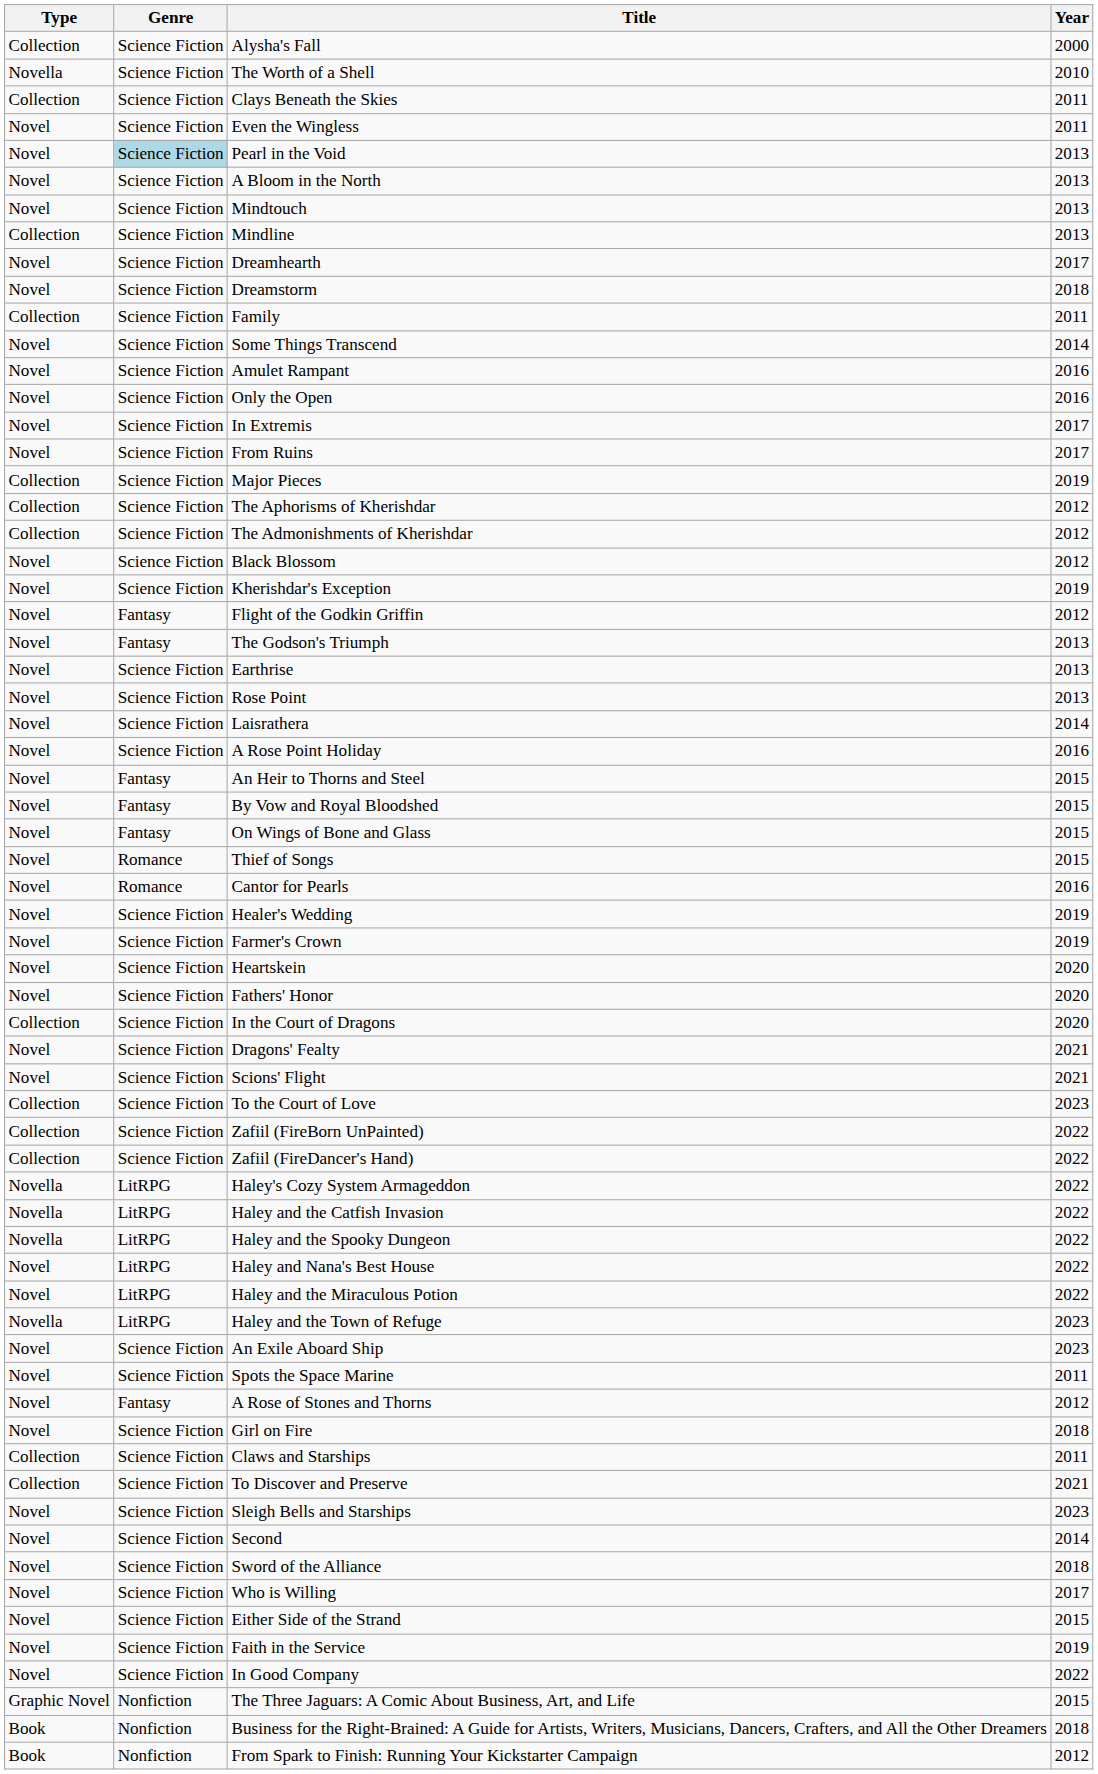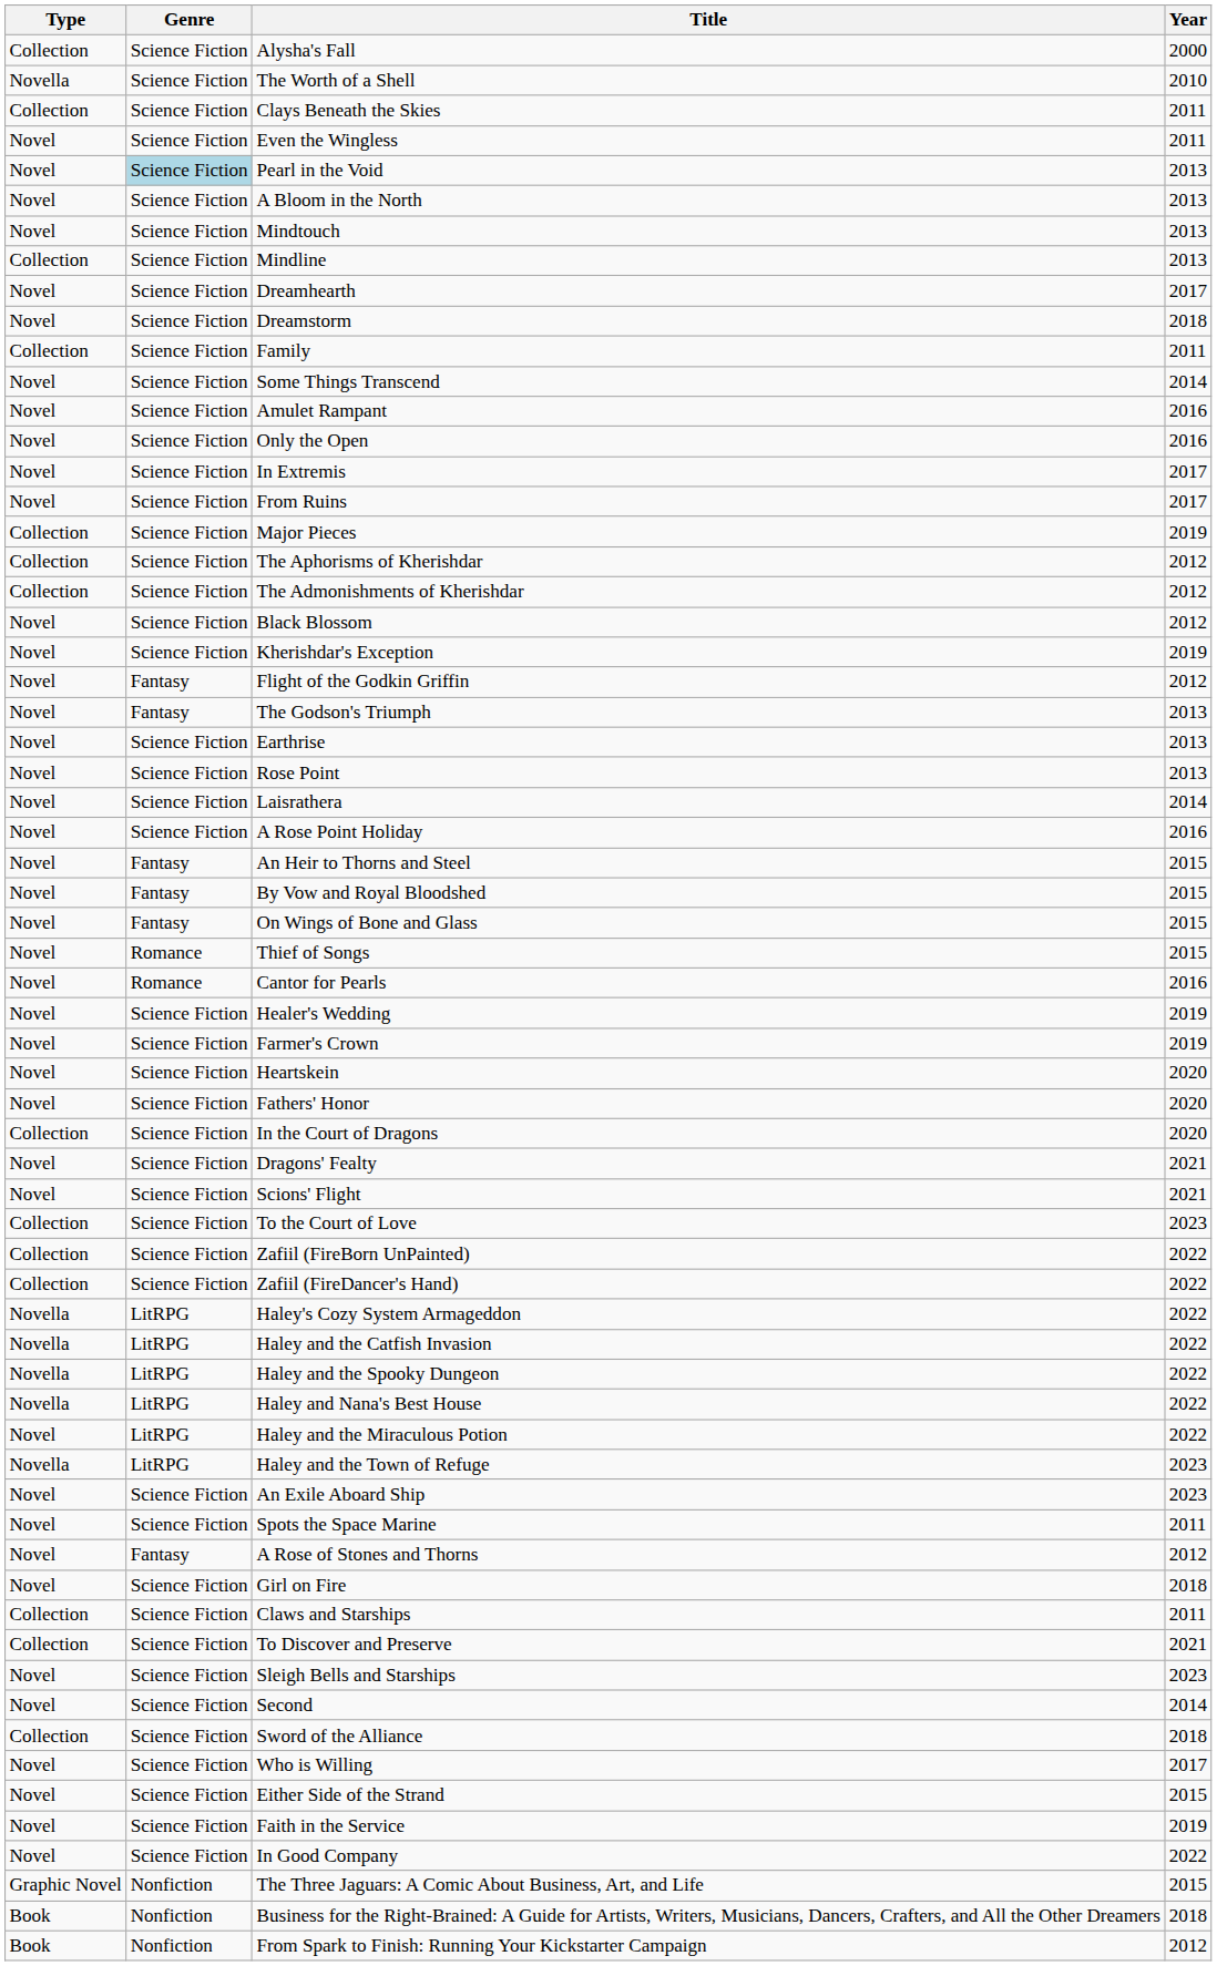 <table class="wikitable sortable">
 <tr>
 <th>Type</th>
 <th>Genre</th>
 <th>Title</th>
 <th>Year</th>
 </tr>
 <tr>
 <td>Collection</td>
 <td>Science Fiction</td>
 <td>Alysha's Fall</td>
 <td>2000</td>
 </tr>
 <tr>
 <td>Novella</td>
 <td>Science Fiction</td>
 <td>The Worth of a Shell</td>
 <td>2010</td>
 </tr>
 <tr>
 <td>Collection</td>
 <td>Science Fiction</td>
 <td>Clays Beneath the Skies</td>
 <td>2011</td>
 </tr>
 <tr>
 <td>Novel</td>
 <td>Science Fiction</td>
 <td>Even the Wingless</td>
 <td>2011</td>
 </tr>
 <tr>
 <td>Novel</td>
 <td style="background: lightblue;">Science Fiction</td>
 <td>Pearl in the Void</td>
 <td>2013</td>
 </tr>
 <tr>
 <td>Novel</td>
 <td>Science Fiction</td>
 <td>A Bloom in the North</td>
 <td>2013</td>
 </tr>
 <tr>
 <td>Novel</td>
 <td>Science Fiction</td>
 <td>Mindtouch</td>
 <td>2013</td>
 </tr>
 <tr>
 <td>Collection</td>
 <td>Science Fiction</td>
 <td>Mindline</td>
 <td>2013</td>
 </tr>
 <tr>
 <td>Novel</td>
 <td>Science Fiction</td>
 <td>Dreamhearth</td>
 <td>2017</td>
 </tr>
 <tr>
 <td>Novel</td>
 <td>Science Fiction</td>
 <td>Dreamstorm</td>
 <td>2018</td>
 </tr>
 <tr>
 <td>Collection</td>
 <td>Science Fiction</td>
 <td>Family</td>
 <td>2011</td>
 </tr>
 <tr>
 <td>Novel</td>
 <td>Science Fiction</td>
 <td>Some Things Transcend</td>
 <td>2014</td>
 </tr>
 <tr>
 <td>Novel</td>
 <td>Science Fiction</td>
 <td>Amulet Rampant</td>
 <td>2016</td>
 </tr>
 <tr>
 <td>Novel</td>
 <td>Science Fiction</td>
 <td>Only the Open</td>
 <td>2016</td>
 </tr>
 <tr>
 <td>Novel</td>
 <td>Science Fiction</td>
 <td>In Extremis</td>
 <td>2017</td>
 </tr>
 <tr>
 <td>Novel</td>
 <td>Science Fiction</td>
 <td>From Ruins</td>
 <td>2017</td>
 </tr>
 <tr>
 <td>Collection</td>
 <td>Science Fiction</td>
 <td>Major Pieces</td>
 <td>2019</td>
 </tr>
 <tr>
 <td>Collection</td>
 <td>Science Fiction</td>
 <td>The Aphorisms of Kherishdar</td>
 <td>2012</td>
 </tr>
 <tr>
 <td>Collection</td>
 <td>Science Fiction</td>
 <td>The Admonishments of Kherishdar</td>
 <td>2012</td>
 </tr>
 <tr>
 <td>Novel</td>
 <td>Science Fiction</td>
 <td>Black Blossom</td>
 <td>2012</td>
 </tr>
 <tr>
 <td>Novel</td>
 <td>Science Fiction</td>
 <td>Kherishdar's Exception</td>
 <td>2019</td>
 </tr>
 <tr>
 <td>Novel</td>
 <td>Fantasy</td>
 <td>Flight of the Godkin Griffin</td>
 <td>2012</td>
 </tr>
 <tr>
 <td>Novel</td>
 <td>Fantasy</td>
 <td>The Godson's Triumph</td>
 <td>2013</td>
 </tr>
 <tr>
 <td>Novel</td>
 <td>Science Fiction</td>
 <td>Earthrise</td>
 <td>2013</td>
 </tr>
 <tr>
 <td>Novel</td>
 <td>Science Fiction</td>
 <td>Rose Point</td>
 <td>2013</td>
 </tr>
 <tr>
 <td>Novel</td>
 <td>Science Fiction</td>
 <td>Laisrathera</td>
 <td>2014</td>
 </tr>
 <tr>
 <td>Novel</td>
 <td>Science Fiction</td>
 <td>A Rose Point Holiday</td>
 <td>2016</td>
 </tr>
 <tr>
 <td>Novel</td>
 <td>Fantasy</td>
 <td>An Heir to Thorns and Steel</td>
 <td>2015</td>
 </tr>
 <tr>
 <td>Novel</td>
 <td>Fantasy</td>
 <td>By Vow and Royal Bloodshed</td>
 <td>2015</td>
 </tr>
 <tr>
 <td>Novel</td>
 <td>Fantasy</td>
 <td>On Wings of Bone and Glass</td>
 <td>2015</td>
 </tr>
 <tr>
 <td>Novel</td>
 <td>Romance</td>
 <td>Thief of Songs</td>
 <td>2015</td>
 </tr>
 <tr>
 <td>Novel</td>
 <td>Romance</td>
 <td>Cantor for Pearls</td>
 <td>2016</td>
 </tr>
 <tr>
 <td>Novel</td>
 <td>Science Fiction</td>
 <td>Healer's Wedding</td>
 <td>2019</td>
 </tr>
 <tr>
 <td>Novel</td>
 <td>Science Fiction</td>
 <td>Farmer's Crown</td>
 <td>2019</td>
 </tr>
 <tr>
 <td>Novel</td>
 <td>Science Fiction</td>
 <td>Heartskein</td>
 <td>2020</td>
 </tr>
 <tr>
 <td>Novel</td>
 <td>Science Fiction</td>
 <td>Fathers' Honor</td>
 <td>2020</td>
 </tr>
 <tr>
 <td>Collection</td>
 <td>Science Fiction</td>
 <td>In the Court of Dragons</td>
 <td>2020</td>
 </tr>
 <tr>
 <td>Novel</td>
 <td>Science Fiction</td>
 <td>Dragons' Fealty</td>
 <td>2021</td>
 </tr>
 <tr>
 <td>Novel</td>
 <td>Science Fiction</td>
 <td>Scions' Flight</td>
 <td>2021</td>
 </tr>
 <tr>
 <td>Collection</td>
 <td>Science Fiction</td>
 <td>To the Court of Love</td>
 <td>2023</td>
 </tr>
 <tr>
 <td>Collection</td>
 <td>Science Fiction</td>
 <td>Zafiil (FireBorn UnPainted)</td>
 <td>2022</td>
 </tr>
 <tr>
 <td>Collection</td>
 <td>Science Fiction</td>
 <td>Zafiil (FireDancer's Hand)</td>
 <td>2022</td>
 </tr>
 <tr>
 <td>Novella</td>
 <td>LitRPG</td>
 <td>Haley's Cozy System Armageddon</td>
 <td>2022</td>
 </tr>
 <tr>
 <td>Novella</td>
 <td>LitRPG</td>
 <td>Haley and the Catfish Invasion</td>
 <td>2022</td>
 </tr>
 <tr>
 <td>Novella</td>
 <td>LitRPG</td>
 <td>Haley and the Spooky Dungeon</td>
 <td>2022</td>
 </tr>
 <tr>
-<td>Novel</td>
+<td>Novella</td>
 <td>LitRPG</td>
 <td>Haley and Nana's Best House</td>
 <td>2022</td>
 </tr>
 <tr>
 <td>Novel</td>
 <td>LitRPG</td>
 <td>Haley and the Miraculous Potion</td>
 <td>2022</td>
 </tr>
 <tr>
 <td>Novella</td>
 <td>LitRPG</td>
 <td>Haley and the Town of Refuge</td>
 <td>2023</td>
 </tr>
 <tr>
 <td>Novel</td>
 <td>Science Fiction</td>
 <td>An Exile Aboard Ship</td>
 <td>2023</td>
 </tr>
 <tr>
 <td>Novel</td>
 <td>Science Fiction</td>
 <td>Spots the Space Marine</td>
 <td>2011</td>
 </tr>
 <tr>
 <td>Novel</td>
 <td>Fantasy</td>
 <td>A Rose of Stones and Thorns</td>
 <td>2012</td>
 </tr>
 <tr>
 <td>Novel</td>
 <td>Science Fiction</td>
 <td>Girl on Fire</td>
 <td>2018</td>
 </tr>
 <tr>
 <td>Collection</td>
 <td>Science Fiction</td>
 <td>Claws and Starships</td>
 <td>2011</td>
 </tr>
 <tr>
 <td>Collection</td>
 <td>Science Fiction</td>
 <td>To Discover and Preserve</td>
 <td>2021</td>
 </tr>
 <tr>
 <td>Novel</td>
 <td>Science Fiction</td>
 <td>Sleigh Bells and Starships</td>
 <td>2023</td>
 </tr>
 <tr>
 <td>Novel</td>
 <td>Science Fiction</td>
 <td>Second</td>
 <td>2014</td>
 </tr>
 <tr>
-<td>Novel</td>
+<td>Collection</td>
 <td>Science Fiction</td>
 <td>Sword of the Alliance</td>
 <td>2018</td>
 </tr>
 <tr>
 <td>Novel</td>
 <td>Science Fiction</td>
 <td>Who is Willing</td>
 <td>2017</td>
 </tr>
 <tr>
 <td>Novel</td>
 <td>Science Fiction</td>
 <td>Either Side of the Strand</td>
 <td>2015</td>
 </tr>
 <tr>
 <td>Novel</td>
 <td>Science Fiction</td>
 <td>Faith in the Service</td>
 <td>2019</td>
 </tr>
 <tr>
 <td>Novel</td>
 <td>Science Fiction</td>
 <td>In Good Company</td>
 <td>2022</td>
 </tr>
 <tr>
 <td>Graphic Novel</td>
 <td>Nonfiction</td>
 <td>The Three Jaguars: A Comic About Business, Art, and Life</td>
 <td>2015</td>
 </tr>
 <tr>
 <td>Book</td>
 <td>Nonfiction</td>
 <td>Business for the Right-Brained: A Guide for Artists, Writers, Musicians, Dancers, Crafters, and All the Other Dreamers</td>
 <td>2018</td>
 </tr>
 <tr>
 <td>Book</td>
 <td>Nonfiction</td>
 <td>From Spark to Finish: Running Your Kickstarter Campaign</td>
 <td>2012</td>
 </tr>
 </table>
